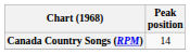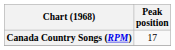 <table class="wikitable sortable plainrowheaders" style="text-align:center">
 <tr>
 <th scope="col">Chart (1968)</th>
 <th scope="col">Peak<br> position</th>
 </tr>
 <tr>
 <th scope="row">Canada Country Songs (<em><a href='#'>RPM</a></em>)</th>
-<td>14</td>
+<td>17</td>
 </tr>
 <tr>
 </tr>
 <tr>
 </tr>
 </table>
